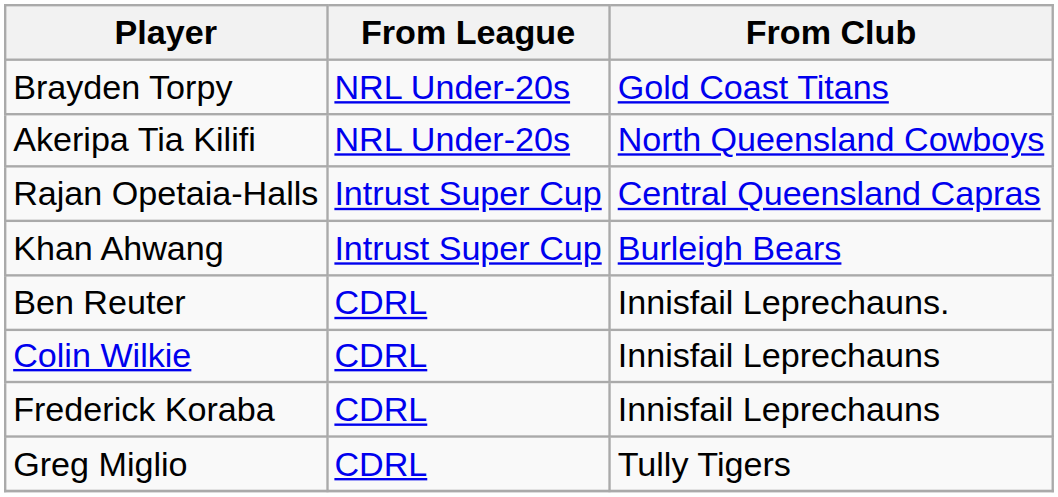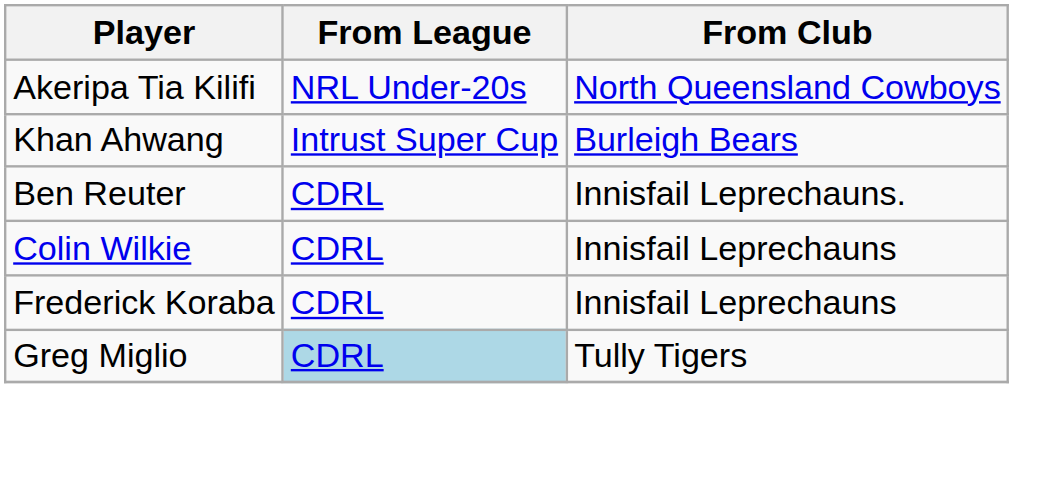 <table class="wikitable" style="font-size:90%">
 <tr bgcolor="#efefef">
 <th width=" ">Player</th>
 <th width=" ">From League</th>
 <th width=" ">From Club</th>
 </tr>
 <tr>
-<td>Brayden Torpy</td>
-<td><a href='#'>NRL Under-20s</a></td>
-<td> <a href='#'>Gold Coast Titans</a></td>
-</tr>
-<tr>
 <td>Akeripa Tia Kilifi</td>
 <td><a href='#'>NRL Under-20s</a></td>
 <td> <a href='#'>North Queensland Cowboys</a></td>
-</tr>
-<tr>
-<td>Rajan Opetaia-Halls</td>
-<td><a href='#'>Intrust Super Cup</a></td>
-<td> <a href='#'>Central Queensland Capras</a></td>
 </tr>
 <tr>
 <td>Khan Ahwang</td>
 <td><a href='#'>Intrust Super Cup</a></td>
 <td> <a href='#'>Burleigh Bears</a></td>
 </tr>
 <tr>
 <td>Ben Reuter</td>
 <td><a href='#'>CDRL</a></td>
 <td> Innisfail Leprechauns.</td>
 </tr>
 <tr>
 <td><a href='#'>Colin Wilkie</a></td>
 <td><a href='#'>CDRL</a></td>
 <td> Innisfail Leprechauns</td>
 </tr>
 <tr>
 <td>Frederick Koraba</td>
 <td><a href='#'>CDRL</a></td>
 <td> Innisfail Leprechauns</td>
 </tr>
 <tr>
 <td>Greg Miglio</td>
-<td><a href='#'>CDRL</a></td>
+<td style="background: lightblue;"><a href='#'>CDRL</a></td>
 <td> Tully Tigers</td>
 </tr>
 <tr>
 </tr>
 </table>
